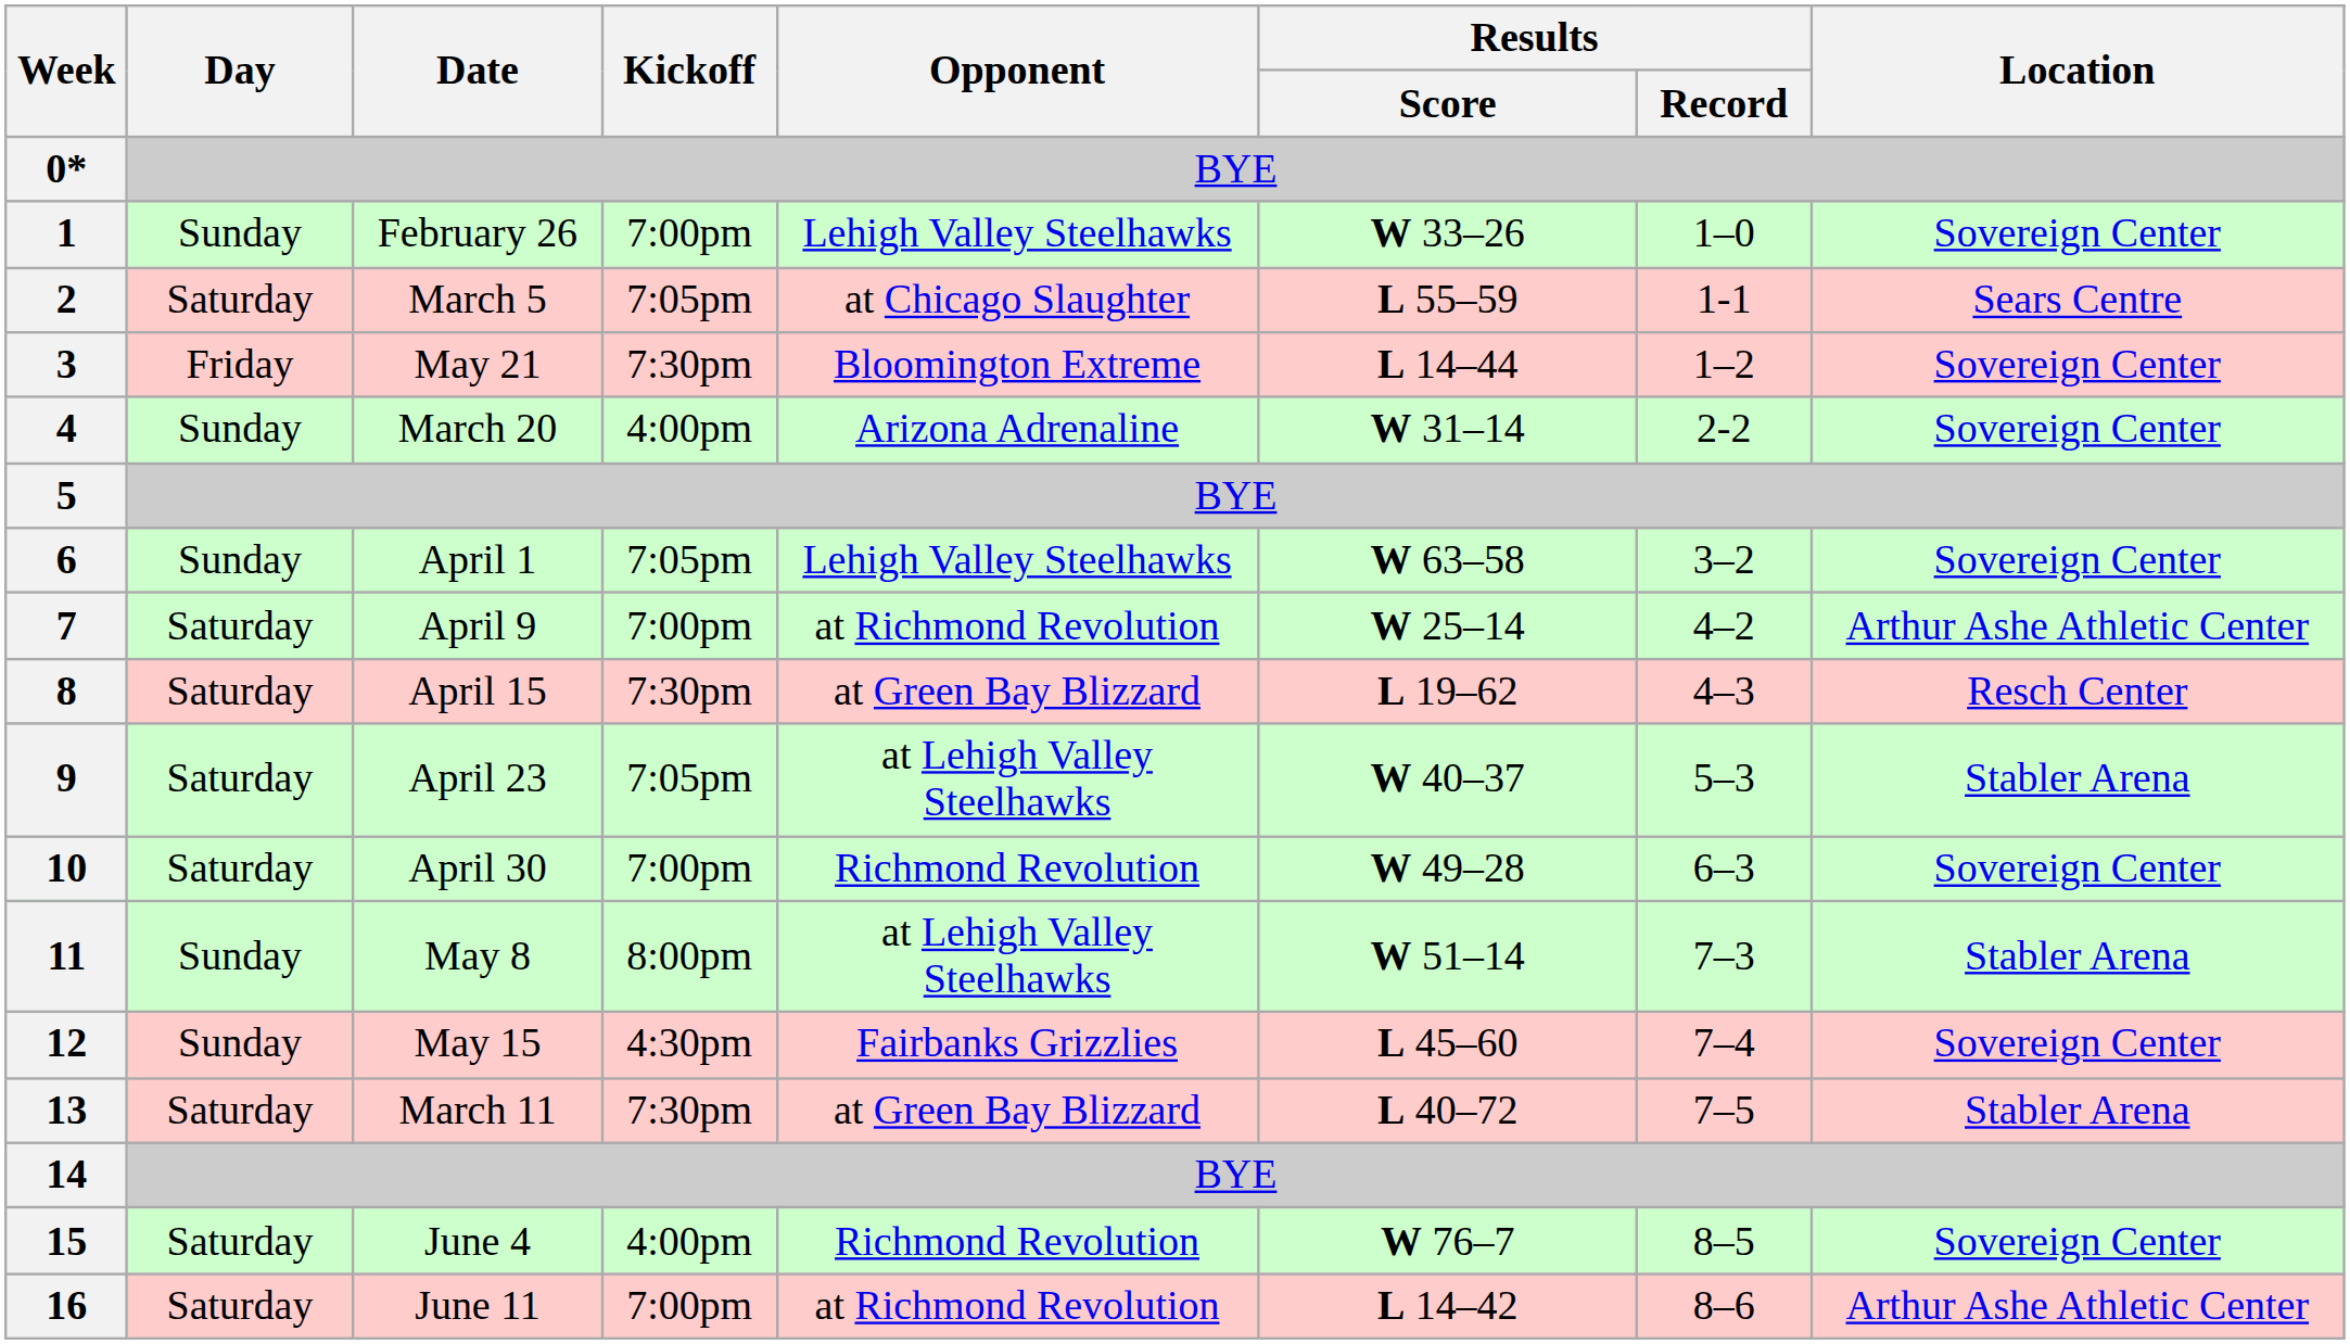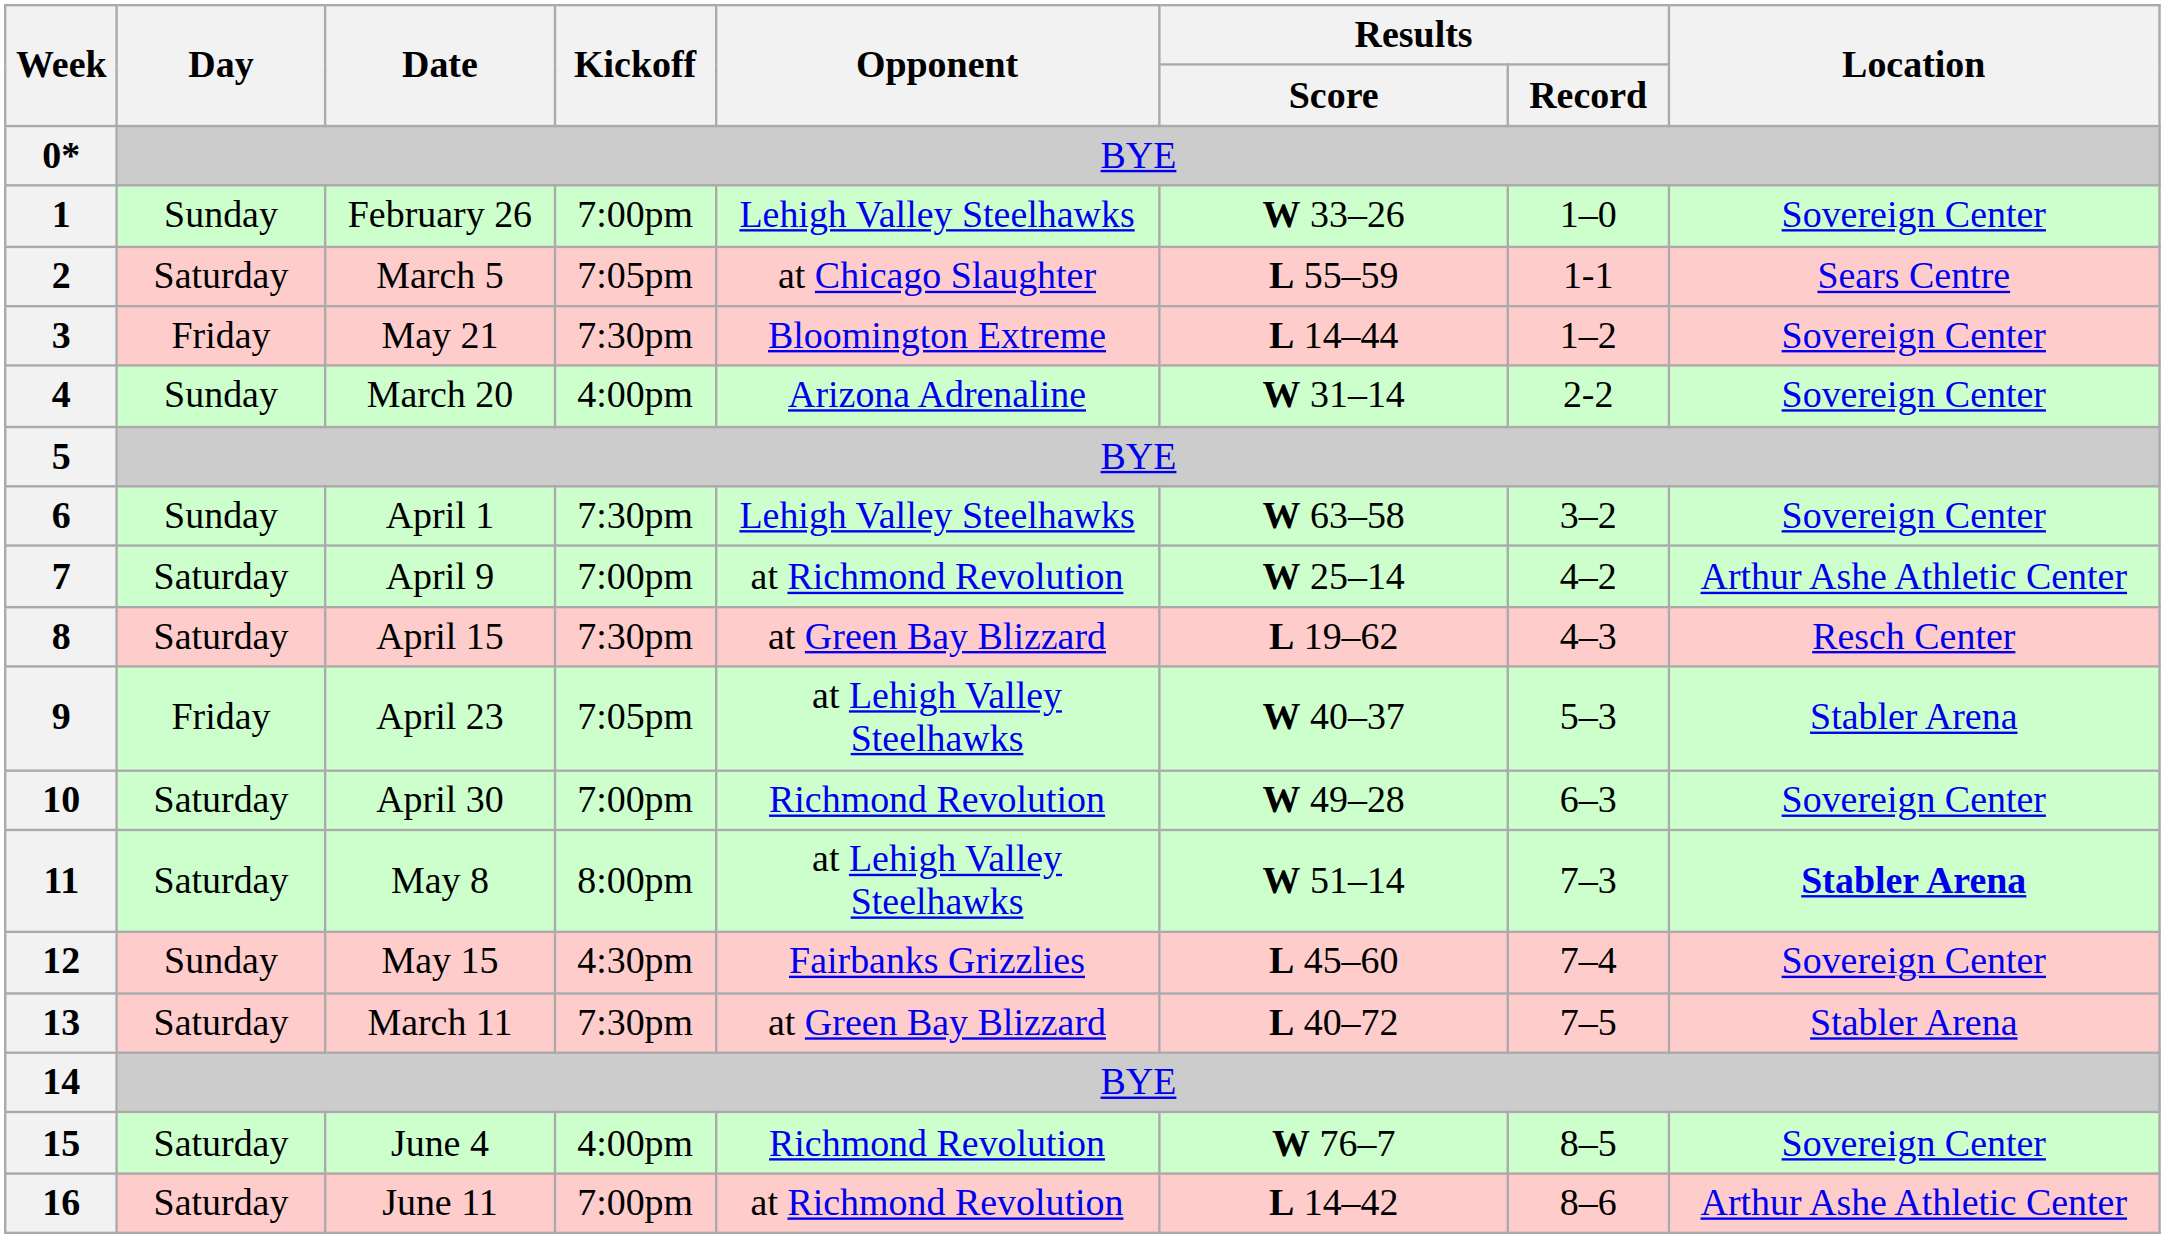 <table class="wikitable">
 <tr>
 <th rowspan="2" width="40">Week</th>
 <th rowspan="2" width="80">Day</th>
 <th rowspan="2" width="90">Date</th>
 <th rowspan="2" width="60">Kickoff</th>
 <th rowspan="2" width="180">Opponent</th>
 <th colspan="2" width="200">Results</th>
 <th rowspan="2" width="200">Location</th>
 </tr>
 <tr>
 <th width="140">Score</th>
 <th width="60">Record</th>
 </tr>
 <tr align="center" bgcolor="#CCCCCC">
 <th>0*</th>
 <td colSpan=7><a href='#'>BYE</a></td>
 </tr>
 <tr align="center" bgcolor="#CCFFCC">
 <th>1</th>
 <td>Sunday</td>
 <td>February 26</td>
 <td>7:00pm</td>
 <td><a href='#'>Lehigh Valley Steelhawks</a></td>
 <td><strong>W</strong> 33–26</td>
 <td>1–0</td>
 <td><a href='#'>Sovereign Center</a></td>
 </tr>
 <tr align="center" bgcolor="#FFCCCC">
 <th>2</th>
 <td>Saturday</td>
 <td>March 5</td>
 <td>7:05pm</td>
 <td>at <a href='#'>Chicago Slaughter</a></td>
 <td><strong>L</strong> 55–59</td>
 <td>1-1</td>
 <td><a href='#'>Sears Centre</a></td>
 </tr>
 <tr align="center" bgcolor="#FFCCCC">
 <th>3</th>
 <td>Friday</td>
 <td>May 21</td>
 <td>7:30pm</td>
 <td><a href='#'>Bloomington Extreme</a></td>
 <td><strong>L</strong> 14–44</td>
 <td>1–2</td>
 <td><a href='#'>Sovereign Center</a></td>
 </tr>
 <tr align="center" bgcolor="#CCFFCC">
 <th>4</th>
 <td>Sunday</td>
 <td>March 20</td>
 <td>4:00pm</td>
 <td><a href='#'>Arizona Adrenaline</a></td>
 <td><strong>W</strong> 31–14</td>
 <td>2-2</td>
 <td><a href='#'>Sovereign Center</a></td>
 </tr>
 <tr align="center" bgcolor="#CCCCCC">
 <th>5</th>
 <td colSpan=7><a href='#'>BYE</a></td>
 </tr>
 <tr align="center" bgcolor="#CCFFCC">
 <th>6</th>
 <td>Sunday</td>
 <td>April 1</td>
-<td>7:05pm</td>
+<td>7:30pm</td>
 <td><a href='#'>Lehigh Valley Steelhawks</a></td>
 <td><strong>W</strong> 63–58</td>
 <td>3–2</td>
 <td><a href='#'>Sovereign Center</a></td>
 </tr>
 <tr align="center" bgcolor="#CCFFCC">
 <th>7</th>
 <td>Saturday</td>
 <td>April 9</td>
 <td>7:00pm</td>
 <td>at <a href='#'>Richmond Revolution</a></td>
 <td><strong>W</strong> 25–14</td>
 <td>4–2</td>
 <td><a href='#'>Arthur Ashe Athletic Center</a></td>
 </tr>
 <tr align="center" bgcolor="#FFCCCC">
 <th>8</th>
 <td>Saturday</td>
 <td>April 15</td>
 <td>7:30pm</td>
 <td>at <a href='#'>Green Bay Blizzard</a></td>
 <td><strong>L</strong> 19–62</td>
 <td>4–3</td>
 <td><a href='#'>Resch Center</a></td>
 </tr>
 <tr align="center" bgcolor="#CCFFCC">
 <th>9</th>
-<td>Saturday</td>
+<td>Friday</td>
 <td>April 23</td>
 <td>7:05pm</td>
 <td>at <a href='#'>Lehigh Valley Steelhawks</a></td>
 <td><strong>W</strong> 40–37</td>
 <td>5–3</td>
 <td><a href='#'>Stabler Arena</a></td>
 </tr>
 <tr align="center" bgcolor="#CCFFCC">
 <th>10</th>
 <td>Saturday</td>
 <td>April 30</td>
 <td>7:00pm</td>
 <td><a href='#'>Richmond Revolution</a></td>
 <td><strong>W</strong> 49–28</td>
 <td>6–3</td>
 <td><a href='#'>Sovereign Center</a></td>
 </tr>
 <tr align="center" bgcolor="#CCFFCC">
 <th>11</th>
-<td>Sunday</td>
+<td>Saturday</td>
 <td>May 8</td>
 <td>8:00pm</td>
 <td>at <a href='#'>Lehigh Valley Steelhawks</a></td>
 <td><strong>W</strong> 51–14</td>
 <td>7–3</td>
-<td><a href='#'>Stabler Arena</a></td>
+<td><strong><a href='#'>Stabler Arena</a></strong></td>
 </tr>
 <tr align="center" bgcolor="#FFCCCC">
 <th>12</th>
 <td>Sunday</td>
 <td>May 15</td>
 <td>4:30pm</td>
 <td><a href='#'>Fairbanks Grizzlies</a></td>
 <td><strong>L</strong> 45–60</td>
 <td>7–4</td>
 <td><a href='#'>Sovereign Center</a></td>
 </tr>
 <tr align="center" bgcolor="#FFCCCC">
 <th>13</th>
 <td>Saturday</td>
 <td>March 11</td>
 <td>7:30pm</td>
 <td>at <a href='#'>Green Bay Blizzard</a></td>
 <td><strong>L</strong> 40–72</td>
 <td>7–5</td>
 <td><a href='#'>Stabler Arena</a></td>
 </tr>
 <tr align="center" bgcolor="#CCCCCC">
 <th>14</th>
 <td colSpan=7><a href='#'>BYE</a></td>
 </tr>
 <tr align="center" bgcolor="#CCFFCC">
 <th>15</th>
 <td>Saturday</td>
 <td>June 4</td>
 <td>4:00pm</td>
 <td><a href='#'>Richmond Revolution</a></td>
 <td><strong>W</strong> 76–7</td>
 <td>8–5</td>
 <td><a href='#'>Sovereign Center</a></td>
 </tr>
 <tr align="center" bgcolor="#FFCCCC">
 <th>16</th>
 <td>Saturday</td>
 <td>June 11</td>
 <td>7:00pm</td>
 <td>at <a href='#'>Richmond Revolution</a></td>
 <td><strong>L</strong> 14–42</td>
 <td>8–6</td>
 <td><a href='#'>Arthur Ashe Athletic Center</a></td>
 </tr>
 </table>
